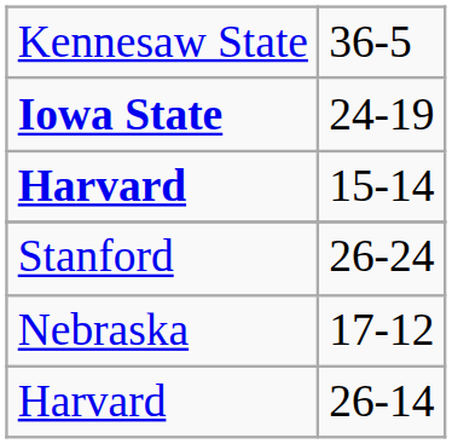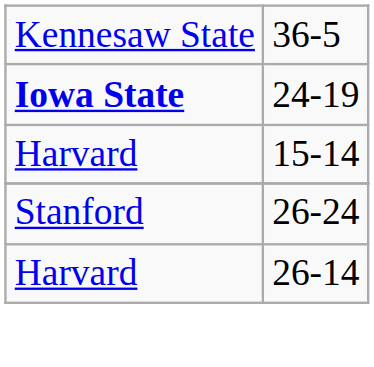 <table class="wikitable" style= "float:right; text-align="center">
 <tr>
 <td><a href='#'>Kennesaw State</a></td>
 <td>36-5</td>
 </tr>
 <tr>
 <td><strong><a href='#'>Iowa State</a></strong></td>
 <td>24-19</td>
 </tr>
 <tr>
-<td><strong><a href='#'>Harvard</a></strong></td>
+<td><a href='#'>Harvard</a></td>
 <td>15-14</td>
 </tr>
 <tr>
 </tr>
 <tr>
 <td><a href='#'>Stanford</a></td>
 <td>26-24</td>
 </tr>
 <tr>
-<td><a href='#'>Nebraska</a></td>
-<td>17-12</td>
-</tr>
-<tr>
 <td><a href='#'>Harvard</a></td>
 <td>26-14</td>
 </tr>
 </table>
